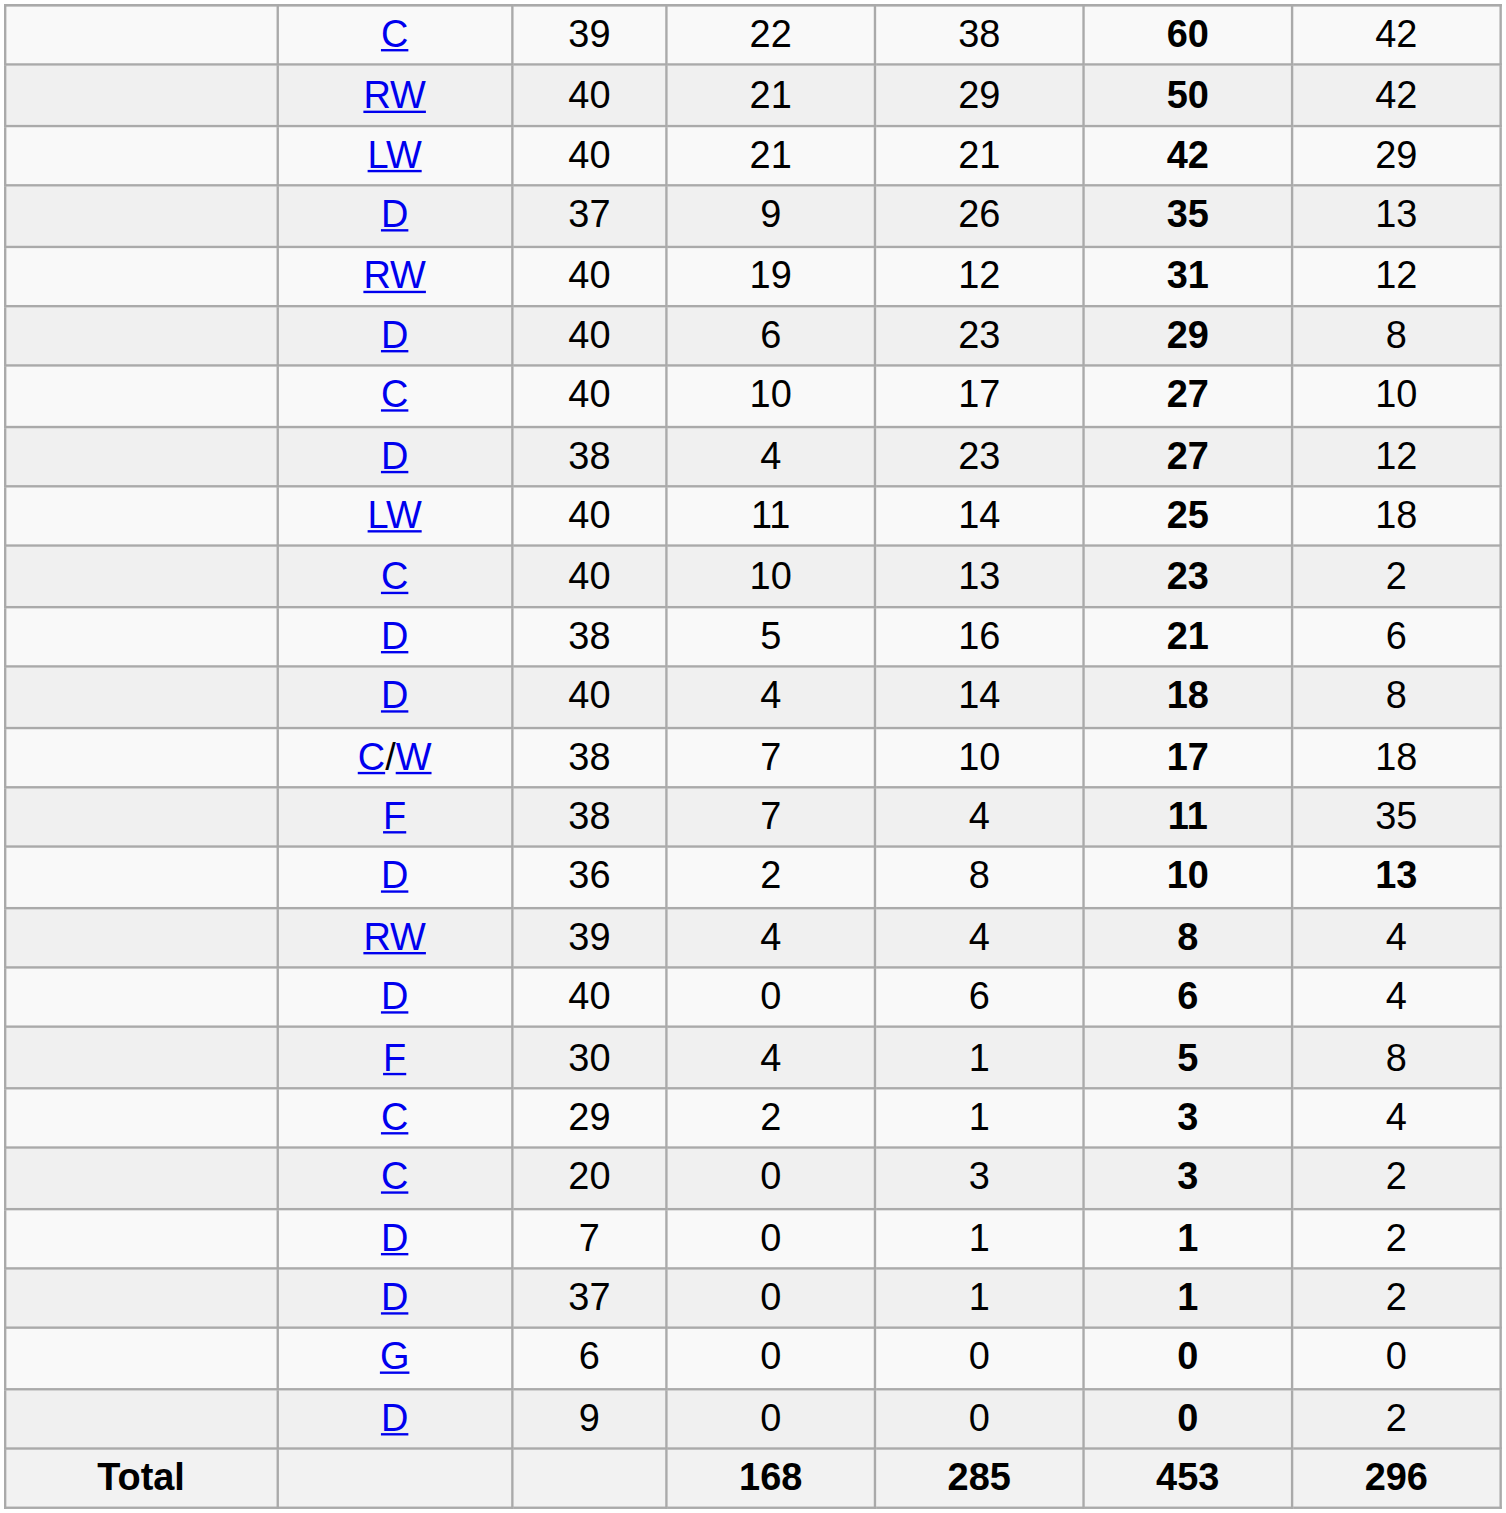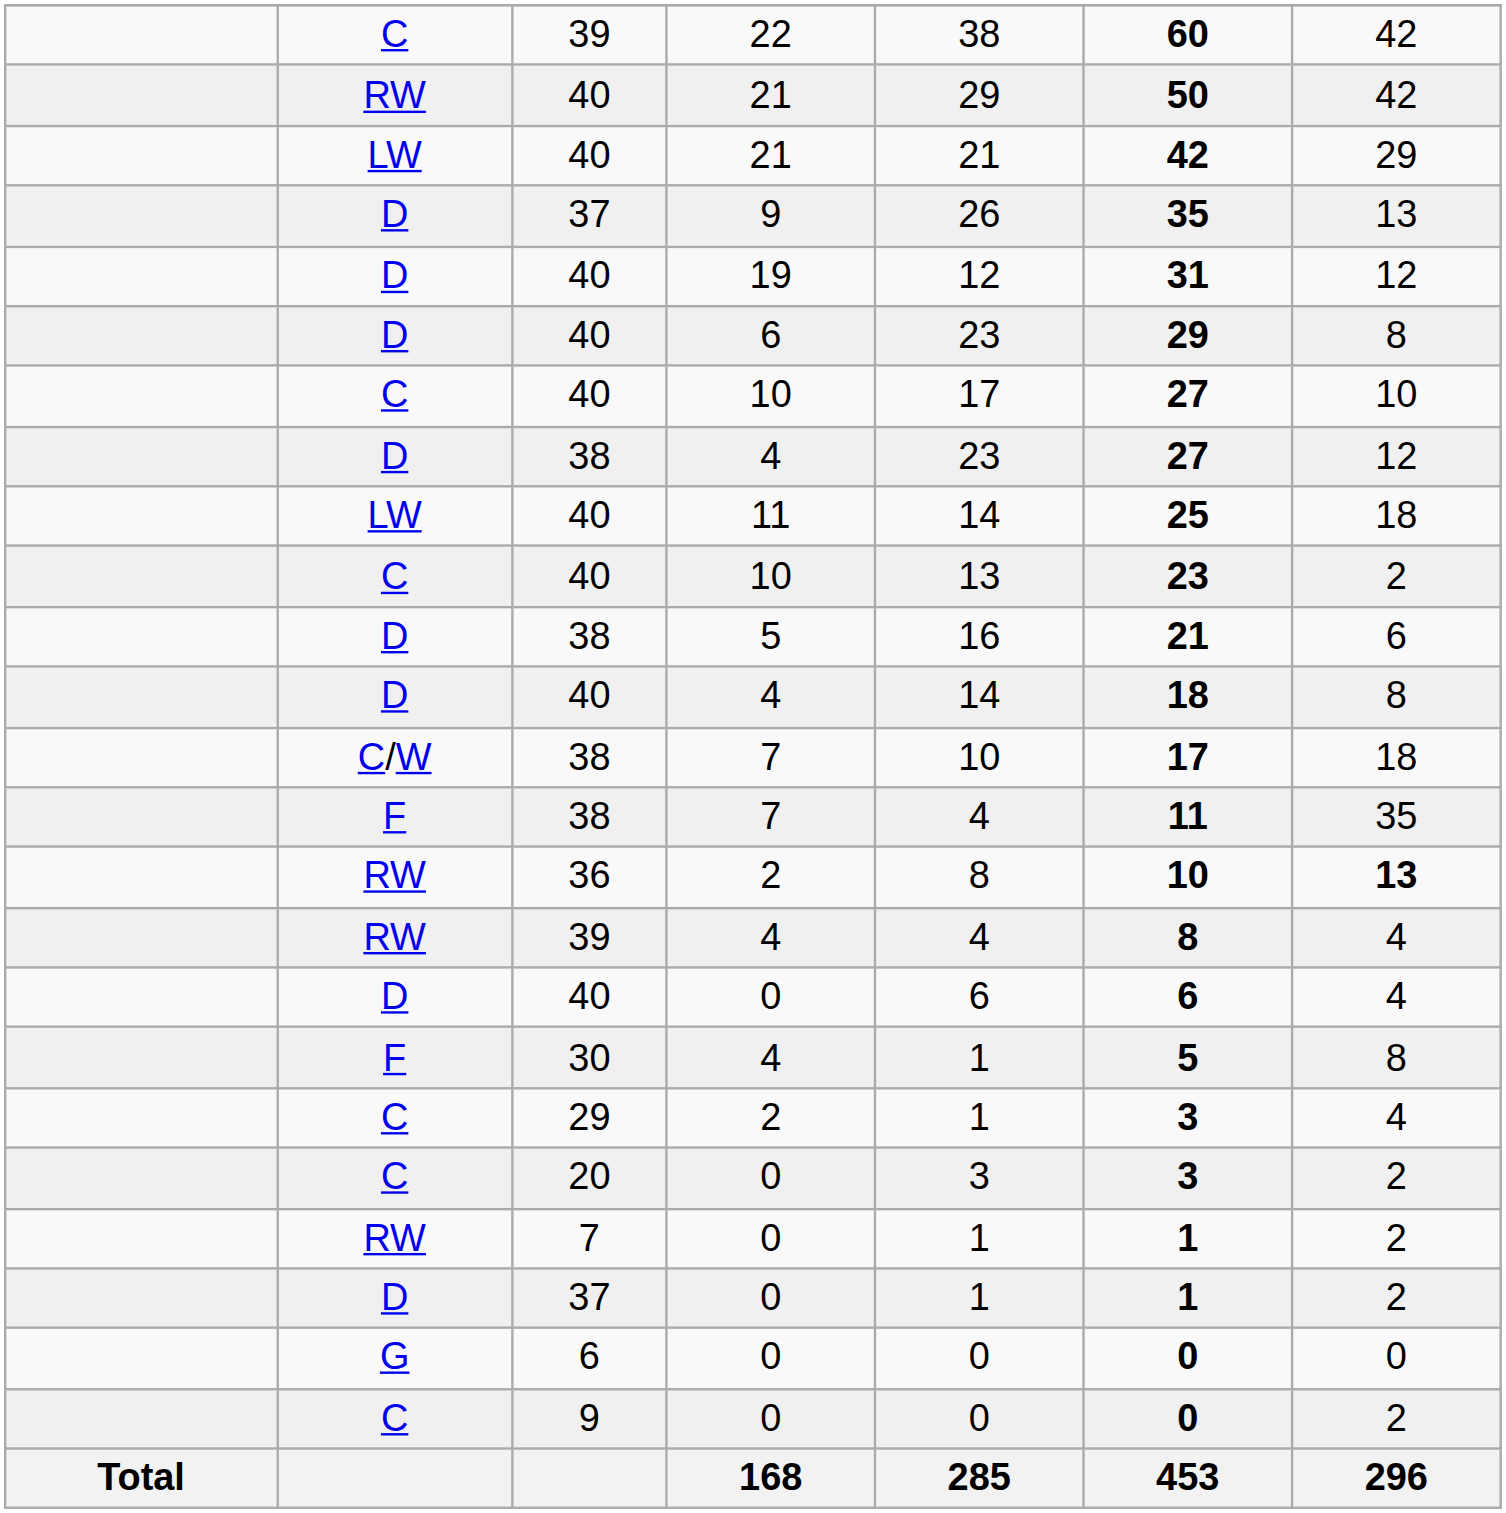 <table class="wikitable sortable" width ="50%">
 <tr align="center">
 </tr>
 <tr align="center" bgcolor="">
 <td></td>
 <td><a href='#'>C</a></td>
 <td>39</td>
 <td>22</td>
 <td>38</td>
 <td><strong>60</strong></td>
 <td>42</td>
 </tr>
 <tr align="center" bgcolor="f0f0f0">
 <td></td>
 <td><a href='#'>RW</a></td>
 <td>40</td>
 <td>21</td>
 <td>29</td>
 <td><strong>50</strong></td>
 <td>42</td>
 </tr>
 <tr align="center" bgcolor="">
 <td></td>
 <td><a href='#'>LW</a></td>
 <td>40</td>
 <td>21</td>
 <td>21</td>
 <td><strong>42</strong></td>
 <td>29</td>
 </tr>
 <tr align="center" bgcolor="f0f0f0">
 <td></td>
 <td><a href='#'>D</a></td>
 <td>37</td>
 <td>9</td>
 <td>26</td>
 <td><strong>35</strong></td>
 <td>13</td>
 </tr>
 <tr align="center" bgcolor="">
 <td></td>
-<td><a href='#'>RW</a></td>
+<td><a href='#'>D</a></td>
 <td>40</td>
 <td>19</td>
 <td>12</td>
 <td><strong>31</strong></td>
 <td>12</td>
 </tr>
 <tr align="center" bgcolor="f0f0f0">
 <td></td>
 <td><a href='#'>D</a></td>
 <td>40</td>
 <td>6</td>
 <td>23</td>
 <td><strong>29</strong></td>
 <td>8</td>
 </tr>
 <tr align="center" bgcolor="">
 <td></td>
 <td><a href='#'>C</a></td>
 <td>40</td>
 <td>10</td>
 <td>17</td>
 <td><strong>27</strong></td>
 <td>10</td>
 </tr>
 <tr align="center" bgcolor="f0f0f0">
 <td></td>
 <td><a href='#'>D</a></td>
 <td>38</td>
 <td>4</td>
 <td>23</td>
 <td><strong>27</strong></td>
 <td>12</td>
 </tr>
 <tr align="center" bgcolor="">
 <td></td>
 <td><a href='#'>LW</a></td>
 <td>40</td>
 <td>11</td>
 <td>14</td>
 <td><strong>25</strong></td>
 <td>18</td>
 </tr>
 <tr align="center" bgcolor="f0f0f0">
 <td></td>
 <td><a href='#'>C</a></td>
 <td>40</td>
 <td>10</td>
 <td>13</td>
 <td><strong>23</strong></td>
 <td>2</td>
 </tr>
 <tr align="center" bgcolor="">
 <td></td>
 <td><a href='#'>D</a></td>
 <td>38</td>
 <td>5</td>
 <td>16</td>
 <td><strong>21</strong></td>
 <td>6</td>
 </tr>
 <tr align="center" bgcolor="f0f0f0">
 <td></td>
 <td><a href='#'>D</a></td>
 <td>40</td>
 <td>4</td>
 <td>14</td>
 <td><strong>18</strong></td>
 <td>8</td>
 </tr>
 <tr align="center" bgcolor="">
 <td></td>
 <td><a href='#'>C</a>/<a href='#'>W</a></td>
 <td>38</td>
 <td>7</td>
 <td>10</td>
 <td><strong>17</strong></td>
 <td>18</td>
 </tr>
 <tr align="center" bgcolor="f0f0f0">
 <td></td>
 <td><a href='#'>F</a></td>
 <td>38</td>
 <td>7</td>
 <td>4</td>
 <td><strong>11</strong></td>
 <td>35</td>
 </tr>
 <tr align="center" bgcolor="">
 <td></td>
-<td><a href='#'>D</a></td>
+<td><a href='#'>RW</a></td>
 <td>36</td>
 <td>2</td>
 <td>8</td>
 <td><strong>10</strong></td>
 <td><strong>13</strong></td>
 </tr>
 <tr align="center" bgcolor="f0f0f0">
 <td></td>
 <td><a href='#'>RW</a></td>
 <td>39</td>
 <td>4</td>
 <td>4</td>
 <td><strong>8</strong></td>
 <td>4</td>
 </tr>
 <tr align="center" bgcolor="">
 <td></td>
 <td><a href='#'>D</a></td>
 <td>40</td>
 <td>0</td>
 <td>6</td>
 <td><strong>6</strong></td>
 <td>4</td>
 </tr>
 <tr align="center" bgcolor="f0f0f0">
 <td></td>
 <td><a href='#'>F</a></td>
 <td>30</td>
 <td>4</td>
 <td>1</td>
 <td><strong>5</strong></td>
 <td>8</td>
 </tr>
 <tr align="center" bgcolor="">
 <td></td>
 <td><a href='#'>C</a></td>
 <td>29</td>
 <td>2</td>
 <td>1</td>
 <td><strong>3</strong></td>
 <td>4</td>
 </tr>
 <tr align="center" bgcolor="f0f0f0">
 <td></td>
 <td><a href='#'>C</a></td>
 <td>20</td>
 <td>0</td>
 <td>3</td>
 <td><strong>3</strong></td>
 <td>2</td>
 </tr>
 <tr align="center" bgcolor="">
 <td></td>
-<td><a href='#'>D</a></td>
+<td><a href='#'>RW</a></td>
 <td>7</td>
 <td>0</td>
 <td>1</td>
 <td><strong>1</strong></td>
 <td>2</td>
 </tr>
 <tr align="center" bgcolor="f0f0f0">
 <td></td>
 <td><a href='#'>D</a></td>
 <td>37</td>
 <td>0</td>
 <td>1</td>
 <td><strong>1</strong></td>
 <td>2</td>
 </tr>
 <tr align="center" bgcolor="">
 <td></td>
 <td><a href='#'>G</a></td>
 <td>6</td>
 <td>0</td>
 <td>0</td>
 <td><strong>0</strong></td>
 <td>0</td>
 </tr>
 <tr align="center" bgcolor="f0f0f0">
 <td></td>
-<td><a href='#'>D</a></td>
+<td><a href='#'>C</a></td>
 <td>9</td>
 <td>0</td>
 <td>0</td>
 <td><strong>0</strong></td>
 <td>2</td>
 </tr>
 <tr>
 <th>Total</th>
 <th></th>
 <th></th>
 <th>168</th>
 <th>285</th>
 <th>453</th>
 <th>296</th>
 </tr>
 </table>
